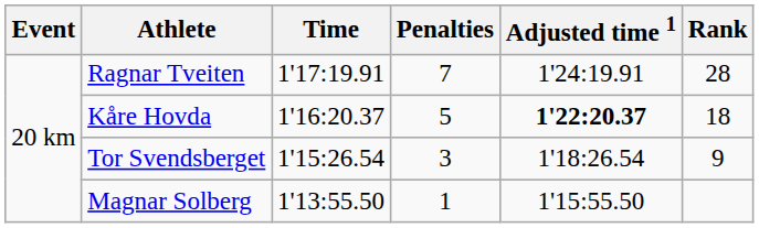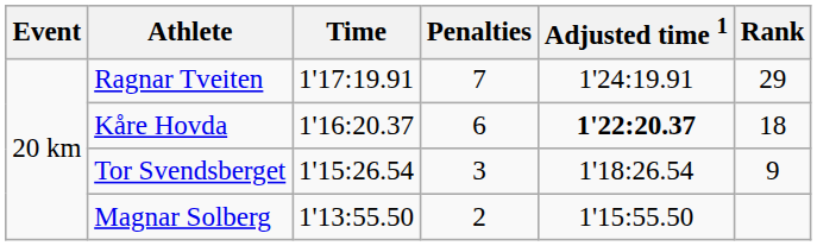 <table class="wikitable" style="font-size:90%">
 <tr>
 <th>Event</th>
 <th>Athlete</th>
 <th>Time</th>
 <th>Penalties</th>
 <th>Adjusted time <sup>1</sup></th>
 <th>Rank</th>
 </tr>
 <tr>
 <td rowspan="4">20 km</td>
 <td><a href='#'>Ragnar Tveiten</a></td>
 <td align="center">1'17:19.91</td>
 <td align="center">7</td>
 <td align="center">1'24:19.91</td>
-<td align="center">28</td>
+<td align="center">29</td>
 </tr>
 <tr>
 <td><a href='#'>Kåre Hovda</a></td>
 <td align="center">1'16:20.37</td>
-<td align="center">5</td>
+<td align="center">6</td>
 <td align="center"><strong>1'22:20.37</strong></td>
 <td align="center">18</td>
 </tr>
 <tr>
 <td><a href='#'>Tor Svendsberget</a></td>
 <td align="center">1'15:26.54</td>
 <td align="center">3</td>
 <td align="center">1'18:26.54</td>
 <td align="center">9</td>
 </tr>
 <tr>
 <td><a href='#'>Magnar Solberg</a></td>
 <td align="center">1'13:55.50</td>
-<td align="center">1</td>
+<td align="center">2</td>
 <td align="center">1'15:55.50</td>
 <td align="center"></td>
 </tr>
 </table>
